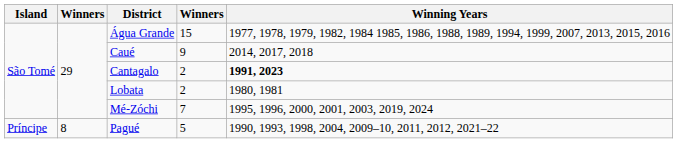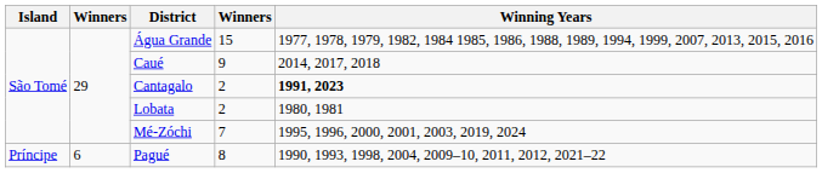 <table class="wikitable">
 <tr>
 <th>Island</th>
 <th>Winners</th>
 <th>District</th>
 <th>Winners</th>
 <th>Winning Years</th>
 </tr>
 <tr>
 <td rowspan=5><a href='#'>São Tomé</a></td>
 <td rowspan=5>29</td>
 <td><a href='#'>Água Grande</a></td>
 <td>15</td>
 <td>1977, 1978, 1979, 1982, 1984 1985, 1986, 1988, 1989, 1994, 1999, 2007, 2013, 2015, 2016</td>
 </tr>
 <tr>
 <td><a href='#'>Caué</a></td>
 <td>9</td>
 <td>2014, 2017, 2018</td>
 </tr>
 <tr>
 <td><a href='#'>Cantagalo</a></td>
 <td>2</td>
 <td><strong>1991, 2023</strong></td>
 </tr>
 <tr>
 <td><a href='#'>Lobata</a></td>
 <td>2</td>
 <td>1980, 1981</td>
 </tr>
 <tr>
 <td><a href='#'>Mé-Zóchi</a></td>
 <td>7</td>
 <td>1995, 1996, 2000, 2001, 2003, 2019, 2024</td>
 </tr>
 <tr>
 <td><a href='#'>Príncipe</a></td>
+<td>6</td>
+<td><a href='#'>Pagué</a></td>
 <td>8</td>
-<td><a href='#'>Pagué</a></td>
-<td>5</td>
 <td>1990, 1993, 1998, 2004, 2009–10, 2011, 2012, 2021–22</td>
 </tr>
 </table>
